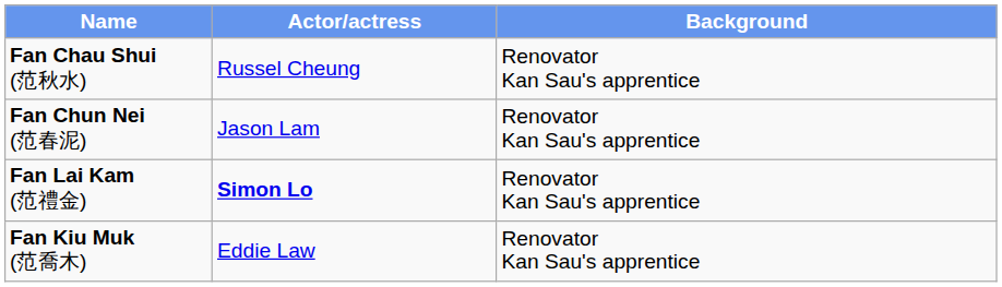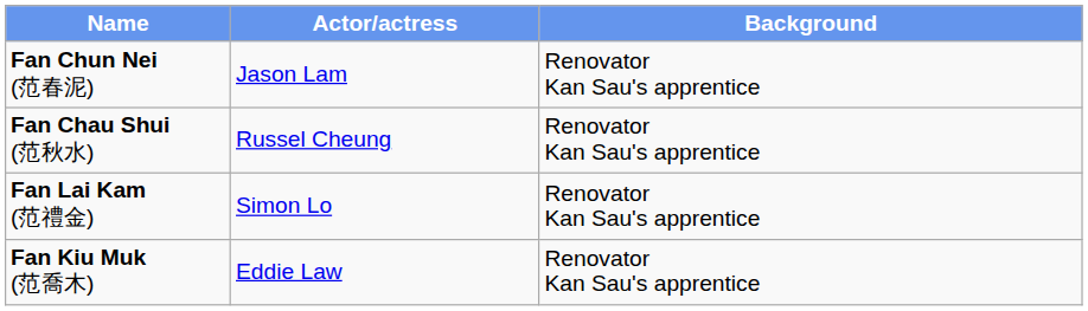 <table class="wikitable" width="60%">
 <tr style="background:cornflowerblue; color:white" align="center">
 <td style="width:6%"><strong>Name</strong></td>
 <td style="width:6%"><strong>Actor/actress</strong></td>
 <td style="width:15%"><strong>Background</strong></td>
 </tr>
 <tr>
+<td><strong>Fan Chun Nei</strong><br>(范春泥)</td>
+<td><a href='#'>Jason Lam</a></td>
+<td>Renovator<br>Kan Sau's apprentice</td>
+</tr>
+<tr>
 <td><strong>Fan Chau Shui</strong><br>(范秋水)</td>
 <td><a href='#'>Russel Cheung</a></td>
 <td>Renovator<br>Kan Sau's apprentice</td>
 </tr>
 <tr>
-<td><strong>Fan Chun Nei</strong><br>(范春泥)</td>
-<td><a href='#'>Jason Lam</a></td>
-<td>Renovator<br>Kan Sau's apprentice</td>
-</tr>
-<tr>
 <td><strong>Fan Lai Kam</strong><br>(范禮金)</td>
-<td><strong><a href='#'>Simon Lo</a></strong></td>
+<td><a href='#'>Simon Lo</a></td>
 <td>Renovator<br>Kan Sau's apprentice</td>
 </tr>
 <tr>
 <td><strong>Fan Kiu Muk</strong><br>(范喬木)</td>
 <td><a href='#'>Eddie Law</a></td>
 <td>Renovator<br>Kan Sau's apprentice</td>
 </tr>
 </table>
